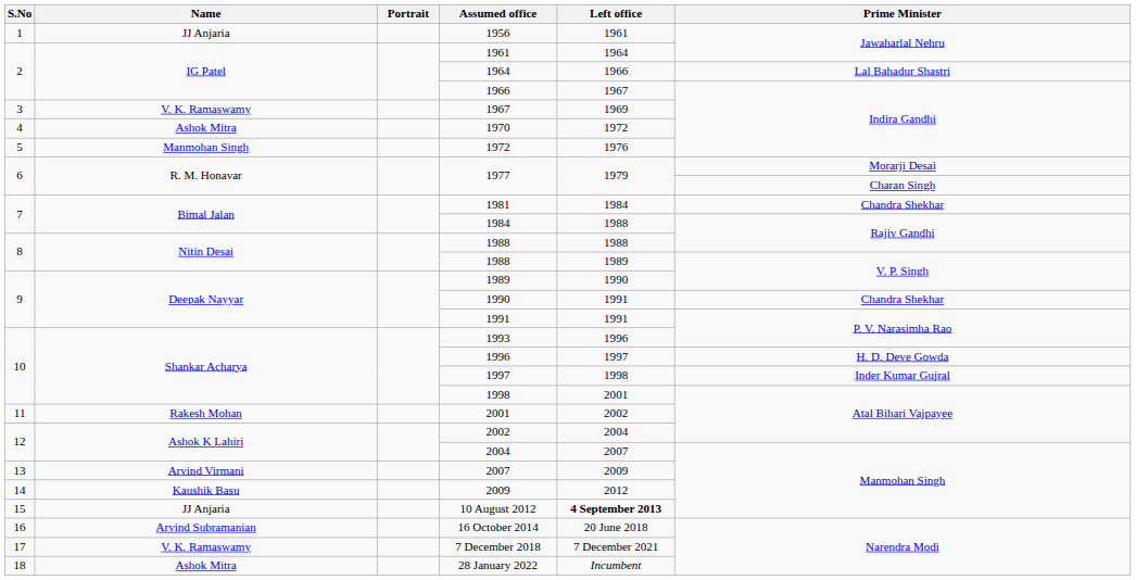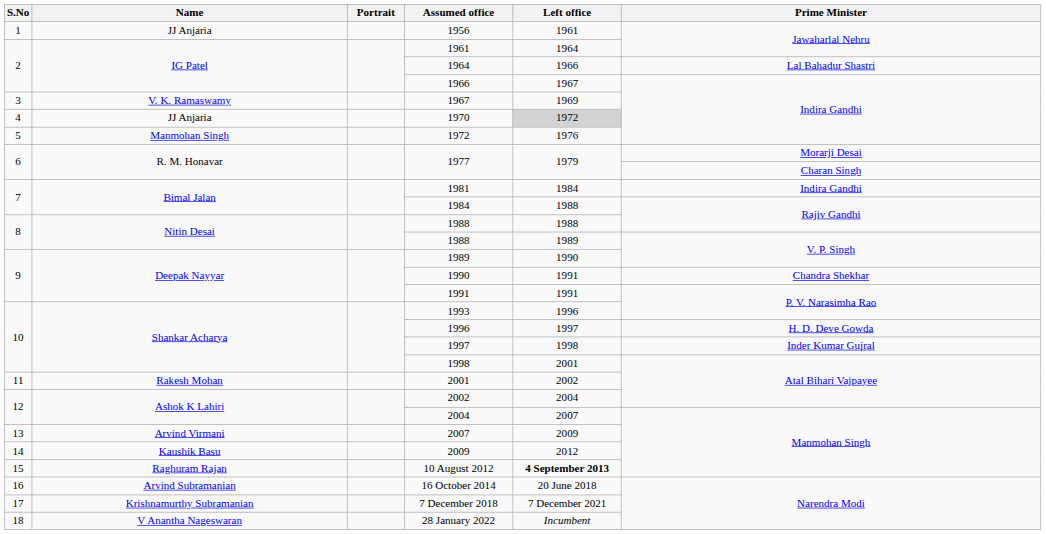 <table class="wikitable" style="text-align:center">
 <tr style="background:#cccccc">
 <th scope="col" style="width: 20px;">S.No</th>
 <th scope="col" style="width: 450px;">Name</th>
 <th scope="col" style="width: 75px;">Portrait</th>
 <th scope="col" style="width: 150px;">Assumed office</th>
 <th scope="col" style="width: 150px;">Left office</th>
 <th scope="col" style="width: 600px;">Prime Minister</th>
 </tr>
 <tr>
 <td>1</td>
 <td>JJ Anjaria</td>
 <td></td>
 <td>1956</td>
 <td>1961</td>
 <td rowspan="2"><a href='#'>Jawaharlal Nehru</a></td>
 </tr>
 <tr>
 <td rowspan="3">2</td>
 <td rowspan="3"><a href='#'>IG Patel</a></td>
 <td rowspan="3"></td>
 <td>1961</td>
 <td>1964</td>
 </tr>
 <tr>
 <td>1964</td>
 <td>1966</td>
 <td><a href='#'>Lal Bahadur Shastri</a></td>
 </tr>
 <tr>
 <td>1966</td>
 <td>1967</td>
 <td rowspan="4"><a href='#'>Indira Gandhi</a></td>
 </tr>
 <tr>
 <td>3</td>
 <td><a href='#'>V. K. Ramaswamy</a></td>
 <td></td>
 <td>1967</td>
 <td>1969</td>
 </tr>
 <tr>
 <td>4</td>
-<td><a href='#'>Ashok Mitra</a></td>
+<td>JJ Anjaria</td>
 <td></td>
 <td>1970</td>
-<td>1972</td>
+<td style="background: lightgrey;">1972</td>
 </tr>
 <tr>
 <td>5</td>
 <td><a href='#'>Manmohan Singh</a></td>
 <td></td>
 <td>1972</td>
 <td>1976</td>
 </tr>
 <tr>
 <td rowspan="2">6</td>
 <td rowspan="2">R. M. Honavar</td>
 <td rowspan="2"></td>
 <td rowspan="2">1977</td>
 <td rowspan="2">1979</td>
 <td><a href='#'>Morarji Desai</a></td>
 </tr>
 <tr>
 <td><a href='#'>Charan Singh</a></td>
 </tr>
 <tr>
 <td rowspan="2">7</td>
 <td rowspan="2"><a href='#'>Bimal Jalan</a></td>
 <td rowspan="2"></td>
 <td>1981</td>
 <td>1984</td>
-<td><a href='#'>Chandra Shekhar</a></td>
+<td><a href='#'>Indira Gandhi</a></td>
 </tr>
 <tr>
 <td>1984</td>
 <td>1988</td>
 <td rowspan="2"><a href='#'>Rajiv Gandhi</a></td>
 </tr>
 <tr>
 <td rowspan="2">8</td>
 <td rowspan="2"><a href='#'>Nitin Desai</a></td>
 <td rowspan="2"></td>
 <td>1988</td>
 <td>1988</td>
 </tr>
 <tr>
 <td>1988</td>
 <td>1989</td>
 <td rowspan="2"><a href='#'>V. P. Singh</a></td>
 </tr>
 <tr>
 <td rowspan="3">9</td>
 <td rowspan="3"><a href='#'>Deepak Nayyar</a></td>
 <td rowspan="3"></td>
 <td>1989</td>
 <td>1990</td>
 </tr>
 <tr>
 <td>1990</td>
 <td>1991</td>
 <td><a href='#'>Chandra Shekhar</a></td>
 </tr>
 <tr>
 <td>1991</td>
 <td>1991</td>
 <td rowspan="2"><a href='#'>P. V. Narasimha Rao</a></td>
 </tr>
 <tr>
 <td rowspan="4">10</td>
 <td rowspan="4"><a href='#'>Shankar Acharya</a></td>
 <td rowspan="4"></td>
 <td>1993</td>
 <td>1996</td>
 </tr>
 <tr>
 <td>1996</td>
 <td>1997</td>
 <td><a href='#'>H. D. Deve Gowda</a></td>
 </tr>
 <tr>
 <td>1997</td>
 <td>1998</td>
 <td><a href='#'>Inder Kumar Gujral</a></td>
 </tr>
 <tr>
 <td>1998</td>
 <td>2001</td>
 <td rowspan="3"><a href='#'>Atal Bihari Vajpayee</a></td>
 </tr>
 <tr>
 <td>11</td>
 <td><a href='#'>Rakesh Mohan</a></td>
 <td></td>
 <td>2001</td>
 <td>2002</td>
 </tr>
 <tr>
 <td rowspan="2">12</td>
 <td rowspan="2"><a href='#'>Ashok K Lahiri</a></td>
 <td rowspan="2"></td>
 <td>2002</td>
 <td>2004</td>
 </tr>
 <tr>
 <td>2004</td>
 <td>2007</td>
 <td rowspan="4"><a href='#'>Manmohan Singh</a></td>
 </tr>
 <tr>
 <td>13</td>
 <td><a href='#'>Arvind Virmani</a></td>
 <td></td>
 <td>2007</td>
 <td>2009</td>
 </tr>
 <tr>
 <td>14</td>
 <td><a href='#'>Kaushik Basu</a></td>
 <td></td>
 <td>2009</td>
 <td>2012</td>
 </tr>
 <tr>
 <td>15</td>
-<td>JJ Anjaria</td>
+<td><a href='#'>Raghuram Rajan</a></td>
 <td></td>
 <td>10 August 2012</td>
 <td><strong>4 September 2013</strong></td>
 </tr>
 <tr>
 <td>16</td>
 <td><a href='#'>Arvind Subramanian</a></td>
 <td></td>
 <td>16 October 2014</td>
 <td>20 June 2018</td>
 <td rowspan="3"><a href='#'>Narendra Modi</a></td>
 </tr>
 <tr>
 <td>17</td>
-<td><a href='#'>V. K. Ramaswamy</a></td>
+<td><a href='#'>Krishnamurthy Subramanian</a></td>
 <td></td>
 <td>7 December 2018</td>
 <td>7 December 2021</td>
 </tr>
 <tr align=center>
 <td>18</td>
-<td><a href='#'>Ashok Mitra</a></td>
+<td><a href='#'>V Anantha Nageswaran</a></td>
 <td></td>
 <td>28 January 2022</td>
 <td><em>Incumbent</em></td>
 </tr>
 </table>
